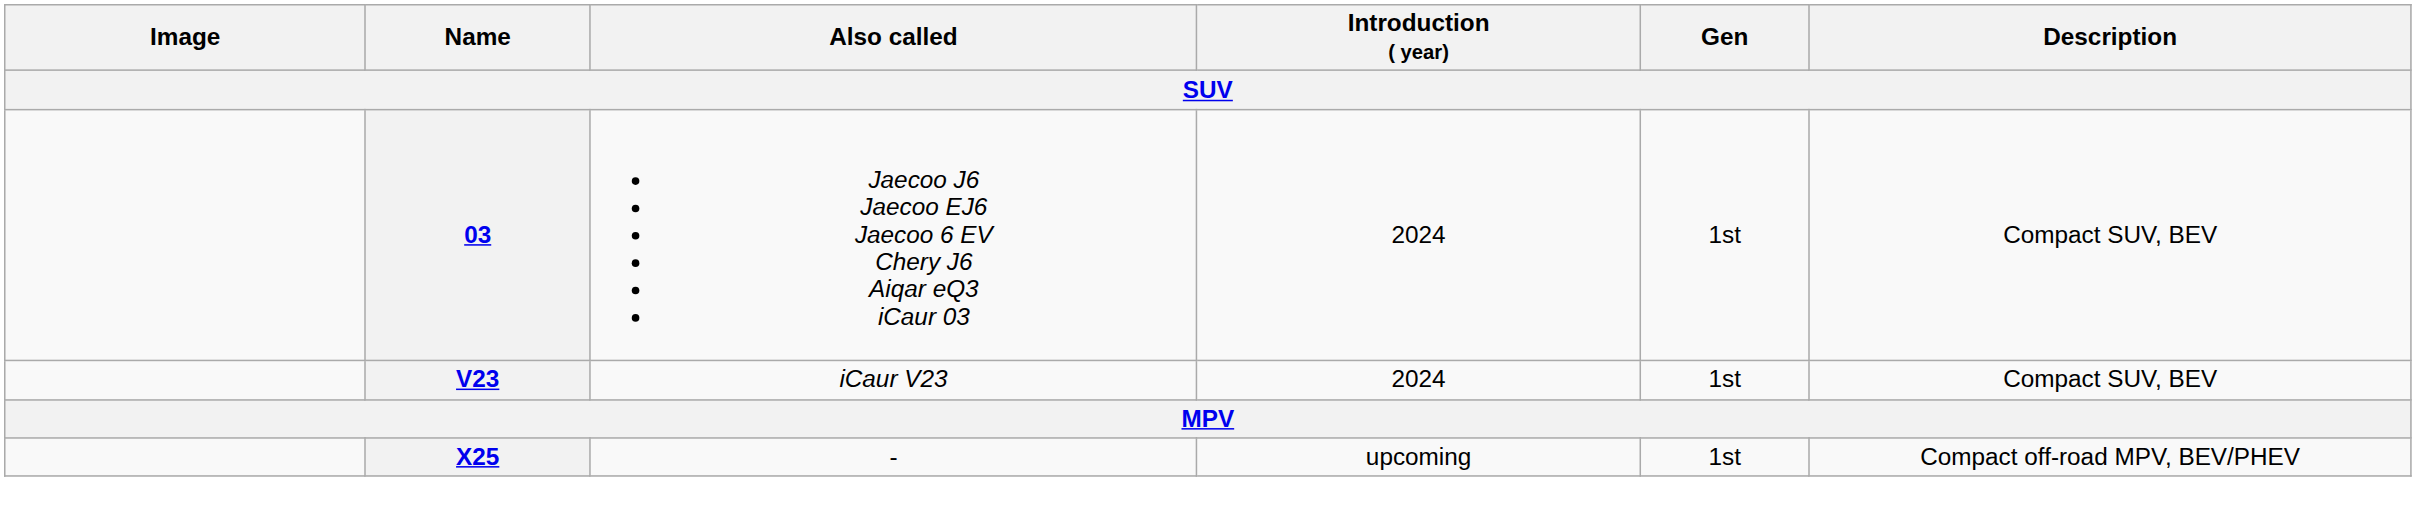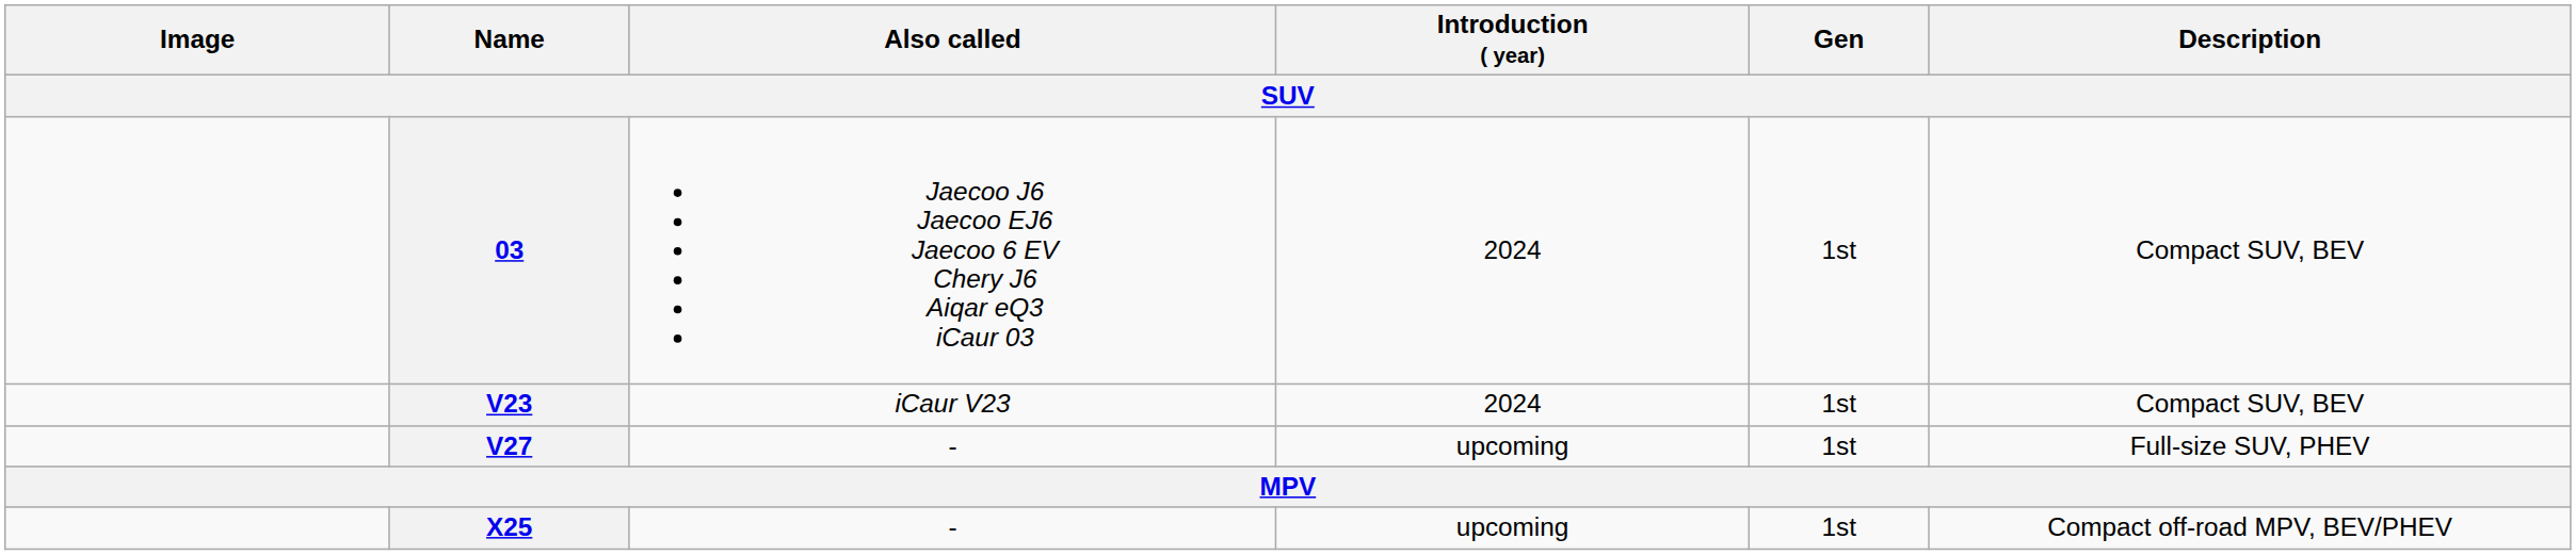 <table class="wikitable sortable" style="text-align: center; width: 100%">
 <tr>
 <th width="15%" class="unsortable">Image</th>
 <th>Name</th>
 <th class="unsortable">Also called</th>
 <th>Introduction<br><small>( year)</small></th>
 <th>Gen</th>
 <th width="25%" class="unsortable">Description</th>
 </tr>
 <tr>
 <th colspan="6"><a href='#'>SUV</a></th>
 </tr>
 <tr>
 <td></td>
 <th><a href='#'>03</a></th>
 <td><br><ul><li><em>Jaecoo J6</em></li><li><em>Jaecoo EJ6</em></li><li><em>Jaecoo 6 EV</em></li><li><em>Chery J6</em></li><li><em>Aiqar eQ3</em></li><li><em>iCaur 03</em></li></ul></td>
 <td>2024</td>
 <td>1st</td>
 <td>Compact SUV, BEV</td>
 </tr>
 <tr>
 <td></td>
 <th><a href='#'>V23</a></th>
 <td><em>iCaur V23</em></td>
 <td>2024</td>
 <td>1st</td>
 <td>Compact SUV, BEV</td>
 </tr>
 <tr>
+<td></td>
+<th><a href='#'>V27</a></th>
+<td>-</td>
+<td>upcoming</td>
+<td>1st</td>
+<td>Full-size SUV, PHEV</td>
+</tr>
+<tr>
 <th colspan="6"><a href='#'>MPV</a></th>
 </tr>
 <tr>
 <td></td>
 <th><a href='#'>X25</a></th>
 <td>-</td>
 <td>upcoming</td>
 <td>1st</td>
 <td>Compact off-road MPV, BEV/PHEV</td>
 </tr>
 </table>
